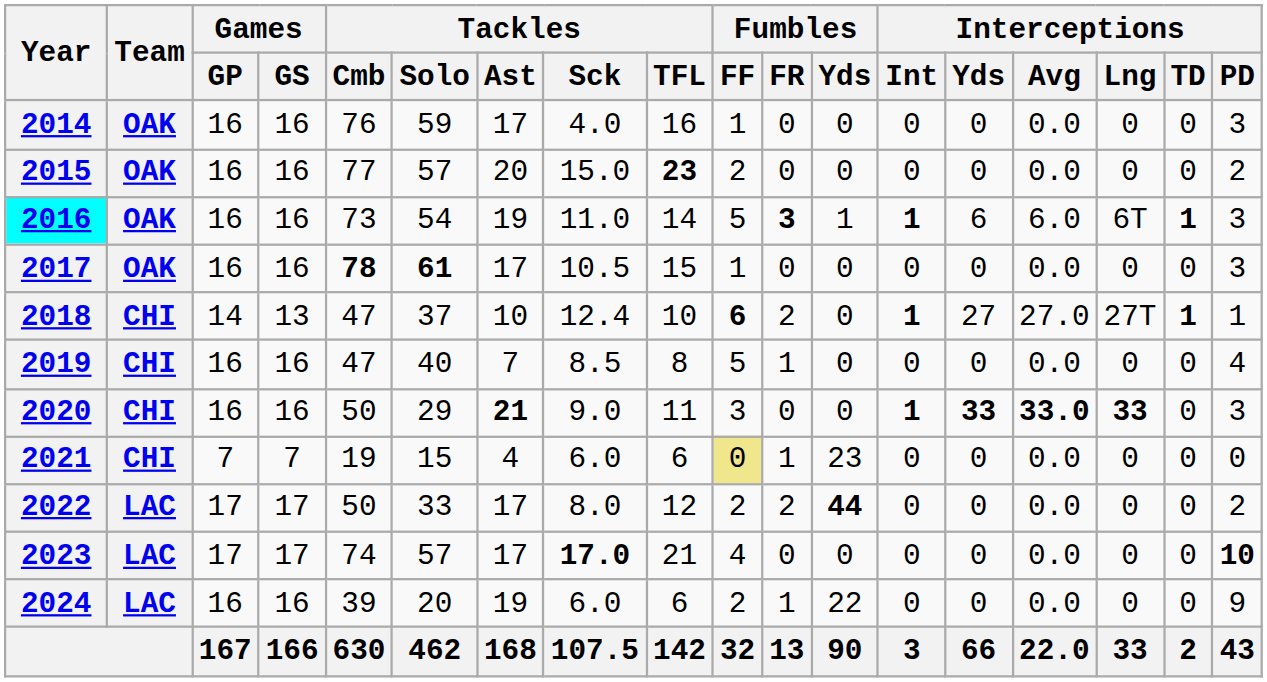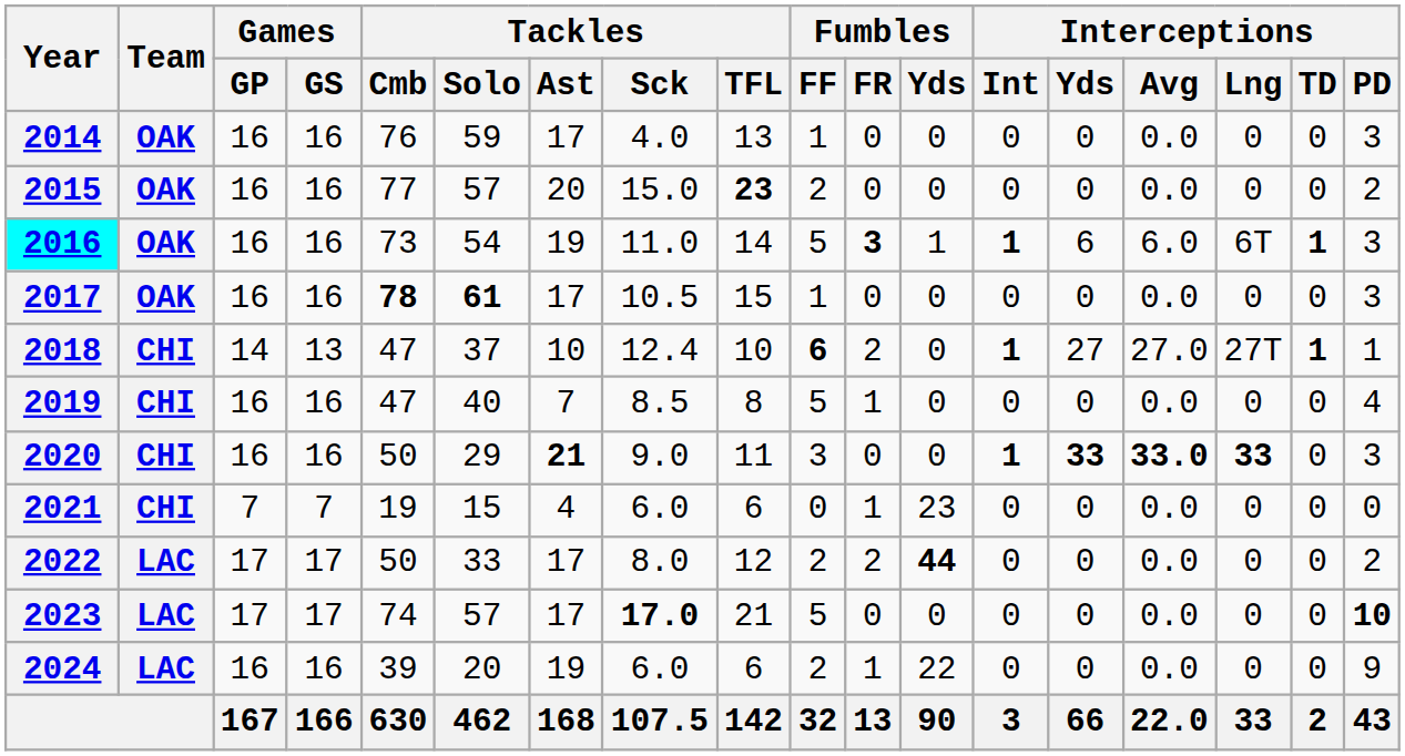 <table class= "wikitable" style="text-align:center;">
 <tr>
 <th rowspan="2">Year</th>
 <th rowspan="2">Team</th>
 <th colspan="2">Games</th>
 <th colspan="5">Tackles</th>
 <th colspan="3">Fumbles</th>
 <th colspan="6">Interceptions</th>
 </tr>
 <tr>
 <th>GP</th>
 <th>GS</th>
 <th>Cmb</th>
 <th>Solo</th>
 <th>Ast</th>
 <th>Sck</th>
 <th>TFL</th>
 <th>FF</th>
 <th>FR</th>
 <th>Yds</th>
 <th>Int</th>
 <th>Yds</th>
 <th>Avg</th>
 <th>Lng</th>
 <th>TD</th>
 <th>PD</th>
 </tr>
 <tr>
 <th><a href='#'>2014</a></th>
 <th><a href='#'>OAK</a></th>
 <td>16</td>
 <td>16</td>
 <td>76</td>
 <td>59</td>
 <td>17</td>
 <td>4.0</td>
-<td>16</td>
+<td>13</td>
 <td>1</td>
 <td>0</td>
 <td>0</td>
 <td>0</td>
 <td>0</td>
 <td>0.0</td>
 <td>0</td>
 <td>0</td>
 <td>3</td>
 </tr>
 <tr>
 <th><a href='#'>2015</a></th>
 <th><a href='#'>OAK</a></th>
 <td>16</td>
 <td>16</td>
 <td>77</td>
 <td>57</td>
 <td>20</td>
 <td>15.0</td>
 <td><strong>23</strong></td>
 <td>2</td>
 <td>0</td>
 <td>0</td>
 <td>0</td>
 <td>0</td>
 <td>0.0</td>
 <td>0</td>
 <td>0</td>
 <td>2</td>
 </tr>
 <tr>
 <th style="background:#00ffff; width:3em;"><a href='#'>2016</a></th>
 <th><a href='#'>OAK</a></th>
 <td>16</td>
 <td>16</td>
 <td>73</td>
 <td>54</td>
 <td>19</td>
 <td>11.0</td>
 <td>14</td>
 <td>5</td>
 <td><strong>3</strong></td>
 <td>1</td>
 <td><strong>1</strong></td>
 <td>6</td>
 <td>6.0</td>
 <td>6T</td>
 <td><strong>1</strong></td>
 <td>3</td>
 </tr>
 <tr>
 <th><a href='#'>2017</a></th>
 <th><a href='#'>OAK</a></th>
 <td>16</td>
 <td>16</td>
 <td><strong>78</strong></td>
 <td><strong>61</strong></td>
 <td>17</td>
 <td>10.5</td>
 <td>15</td>
 <td>1</td>
 <td>0</td>
 <td>0</td>
 <td>0</td>
 <td>0</td>
 <td>0.0</td>
 <td>0</td>
 <td>0</td>
 <td>3</td>
 </tr>
 <tr>
 <th><a href='#'>2018</a></th>
 <th><a href='#'>CHI</a></th>
 <td>14</td>
 <td>13</td>
 <td>47</td>
 <td>37</td>
 <td>10</td>
 <td>12.4</td>
 <td>10</td>
 <td><strong>6</strong></td>
 <td>2</td>
 <td>0</td>
 <td><strong>1</strong></td>
 <td>27</td>
 <td>27.0</td>
 <td>27T</td>
 <td><strong>1</strong></td>
 <td>1</td>
 </tr>
 <tr>
 <th><a href='#'>2019</a></th>
 <th><a href='#'>CHI</a></th>
 <td>16</td>
 <td>16</td>
 <td>47</td>
 <td>40</td>
 <td>7</td>
 <td>8.5</td>
 <td>8</td>
 <td>5</td>
 <td>1</td>
 <td>0</td>
 <td>0</td>
 <td>0</td>
 <td>0.0</td>
 <td>0</td>
 <td>0</td>
 <td>4</td>
 </tr>
 <tr>
 <th><a href='#'>2020</a></th>
 <th><a href='#'>CHI</a></th>
 <td>16</td>
 <td>16</td>
 <td>50</td>
 <td>29</td>
 <td><strong>21</strong></td>
 <td>9.0</td>
 <td>11</td>
 <td>3</td>
 <td>0</td>
 <td>0</td>
 <td><strong>1</strong></td>
 <td><strong>33</strong></td>
 <td><strong>33.0</strong></td>
 <td><strong>33</strong></td>
 <td>0</td>
 <td>3</td>
 </tr>
 <tr>
 <th><a href='#'>2021</a></th>
 <th><a href='#'>CHI</a></th>
 <td>7</td>
 <td>7</td>
 <td>19</td>
 <td>15</td>
 <td>4</td>
 <td>6.0</td>
 <td>6</td>
-<td style="background: khaki;">0</td>
+<td>0</td>
 <td>1</td>
 <td>23</td>
 <td>0</td>
 <td>0</td>
 <td>0.0</td>
 <td>0</td>
 <td>0</td>
 <td>0</td>
 </tr>
 <tr>
 <th><a href='#'>2022</a></th>
 <th><a href='#'>LAC</a></th>
 <td>17</td>
 <td>17</td>
 <td>50</td>
 <td>33</td>
 <td>17</td>
 <td>8.0</td>
 <td>12</td>
 <td>2</td>
 <td>2</td>
 <td><strong>44</strong></td>
 <td>0</td>
 <td>0</td>
 <td>0.0</td>
 <td>0</td>
 <td>0</td>
 <td>2</td>
 </tr>
 <tr>
 <th><a href='#'>2023</a></th>
 <th><a href='#'>LAC</a></th>
 <td>17</td>
 <td>17</td>
 <td>74</td>
 <td>57</td>
 <td>17</td>
 <td><strong>17.0</strong></td>
 <td>21</td>
-<td>4</td>
+<td>5</td>
 <td>0</td>
 <td>0</td>
 <td>0</td>
 <td>0</td>
 <td>0.0</td>
 <td>0</td>
 <td>0</td>
 <td><strong>10</strong></td>
 </tr>
 <tr>
 <th><a href='#'>2024</a></th>
 <th><a href='#'>LAC</a></th>
 <td>16</td>
 <td>16</td>
 <td>39</td>
 <td>20</td>
 <td>19</td>
 <td>6.0</td>
 <td>6</td>
 <td>2</td>
 <td>1</td>
 <td>22</td>
 <td>0</td>
 <td>0</td>
 <td>0.0</td>
 <td>0</td>
 <td>0</td>
 <td>9</td>
 </tr>
 <tr>
 <th colspan="2"></th>
 <th>167</th>
 <th>166</th>
 <th>630</th>
 <th>462</th>
 <th>168</th>
 <th>107.5</th>
 <th>142</th>
 <th>32</th>
 <th>13</th>
 <th>90</th>
 <th>3</th>
 <th>66</th>
 <th>22.0</th>
 <th>33</th>
 <th>2</th>
 <th>43</th>
 </tr>
 </table>
